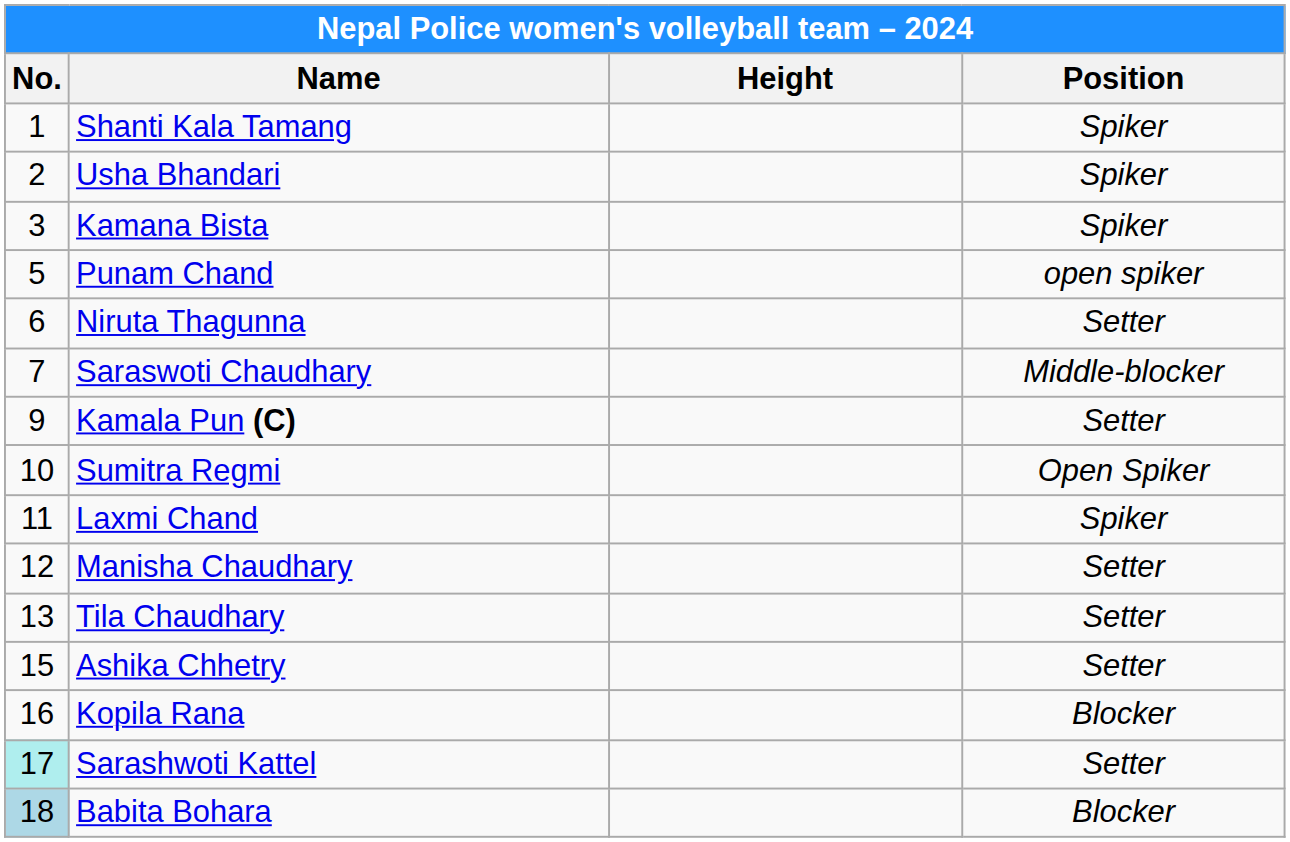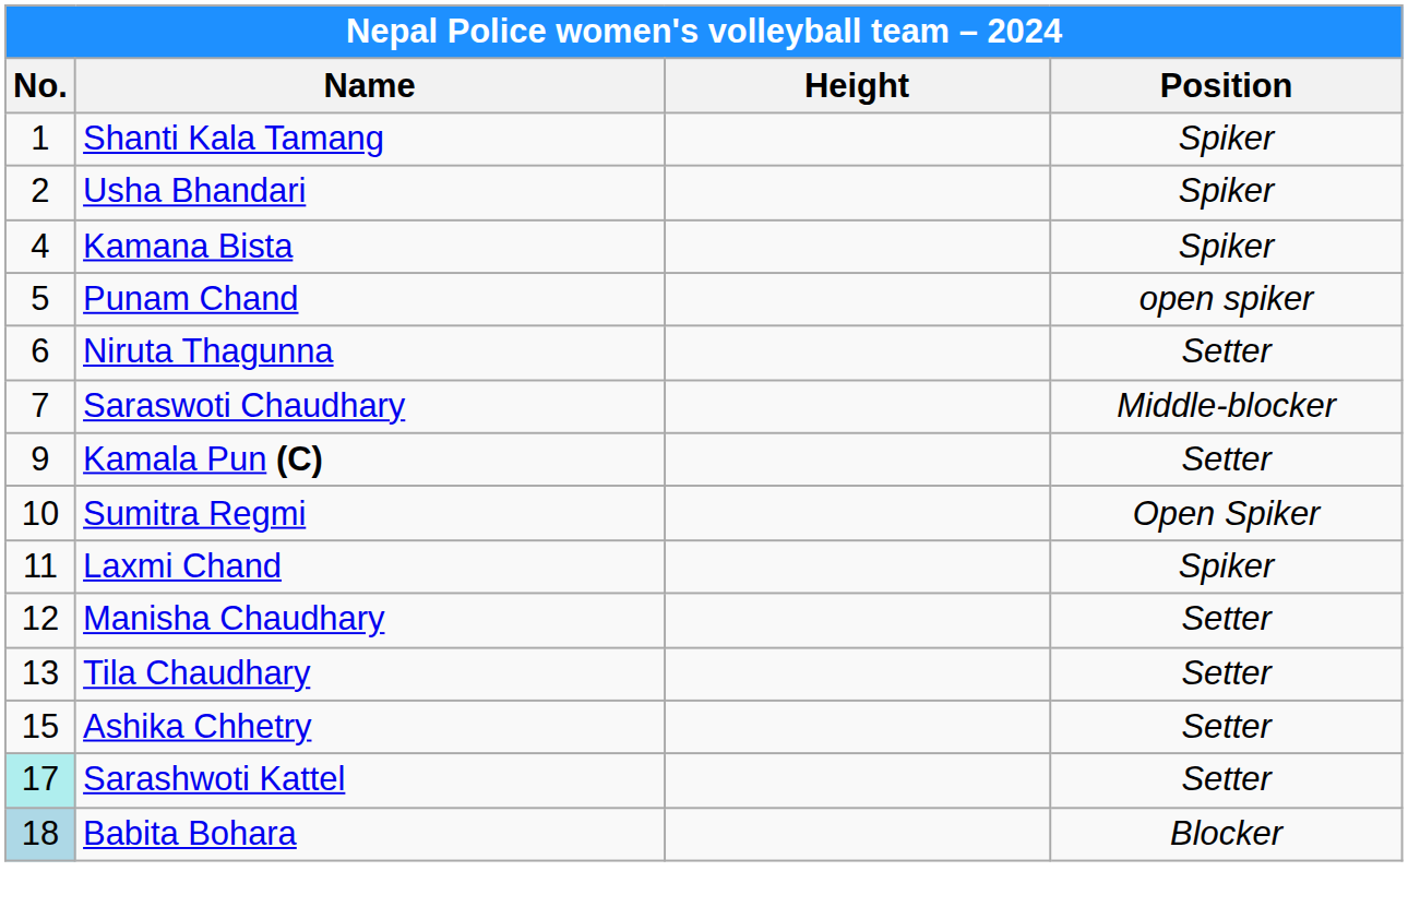 <table class="wikitable collapsible" style="font-size:100%; text-align:center;">
 <tr style= "background: #1E90FF; font-weight:bold;">
 <td colspan="4" style="color:white">Nepal Police women's volleyball team – 2024</td>
 </tr>
 <tr>
 <th>No.</th>
 <th style="width:17em">Name</th>
 <th style="width:11em">Height</th>
 <th style="width:10em">Position</th>
 </tr>
 <tr>
 <td>1</td>
 <td align="left"> <a href='#'>Shanti Kala Tamang</a></td>
 <td align="right"></td>
 <td><em>Spiker</em></td>
 </tr>
 <tr>
 <td>2</td>
 <td align="left"> <a href='#'>Usha Bhandari</a></td>
 <td align="right"></td>
 <td><em>Spiker</em></td>
 </tr>
 <tr>
-<td>3</td>
+<td>4</td>
 <td align="left"> <a href='#'>Kamana Bista</a></td>
 <td align="right"></td>
 <td><em>Spiker</em></td>
 </tr>
 <tr>
 <td>5</td>
 <td align="left"> <a href='#'>Punam Chand</a></td>
 <td align="right"></td>
 <td><em>open spiker</em></td>
 </tr>
 <tr>
 <td>6</td>
 <td align="left"> <a href='#'>Niruta Thagunna</a></td>
 <td align="right"></td>
 <td><em>Setter</em></td>
 </tr>
 <tr>
 <td>7</td>
 <td align="left"> <a href='#'>Saraswoti Chaudhary</a></td>
 <td align="right"></td>
 <td><em>Middle-blocker</em></td>
 </tr>
 <tr>
 <td>9</td>
 <td align="left"> <a href='#'>Kamala Pun</a> <strong>(C)</strong></td>
 <td align="right"></td>
 <td><em>Setter</em></td>
 </tr>
 <tr>
 <td>10</td>
 <td align="left"> <a href='#'>Sumitra Regmi</a></td>
 <td align="right"></td>
 <td><em>Open Spiker</em></td>
 </tr>
 <tr>
 <td>11</td>
 <td align="left"> <a href='#'>Laxmi Chand</a></td>
 <td align="right"></td>
 <td><em>Spiker</em></td>
 </tr>
 <tr>
 <td>12</td>
 <td align="left"> <a href='#'>Manisha Chaudhary</a></td>
 <td align="right"></td>
 <td><em>Setter</em></td>
 </tr>
 <tr>
 <td>13</td>
 <td align="left"> <a href='#'>Tila Chaudhary</a></td>
 <td align="right"></td>
 <td><em>Setter</em></td>
 </tr>
 <tr>
 <td>15</td>
 <td align="left"> <a href='#'>Ashika Chhetry</a></td>
 <td align="right"></td>
 <td><em>Setter</em></td>
 </tr>
 <tr>
-<td>16</td>
-<td align="left"> <a href='#'>Kopila Rana</a></td>
-<td align="right"></td>
-<td><em>Blocker</em></td>
-</tr>
-<tr>
 <td style="background: paleturquoise;">17</td>
 <td align="left"> <a href='#'>Sarashwoti Kattel</a></td>
 <td align="right"></td>
 <td><em>Setter</em></td>
 </tr>
 <tr>
 <td style="background: lightblue;">18</td>
 <td align="left"> <a href='#'>Babita Bohara</a></td>
 <td align="right"></td>
 <td><em>Blocker</em></td>
 </tr>
 </table>
